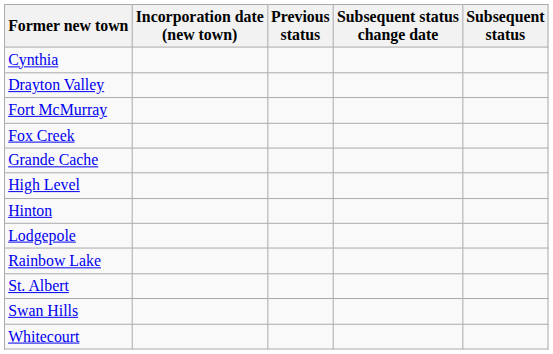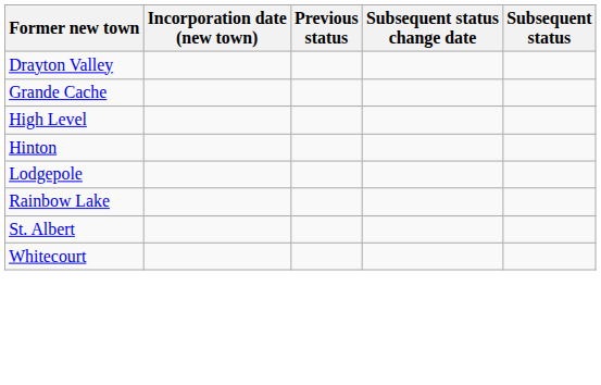 <table class="wikitable sortable">
 <tr>
 <th>Former new town</th>
 <th>Incorporation date<br>(new town)</th>
 <th>Previous<br>status</th>
 <th>Subsequent status<br>change date</th>
 <th>Subsequent<br>status</th>
 </tr>
 <tr>
-<td><a href='#'>Cynthia</a></td>
-<td></td>
-<td></td>
-<td></td>
-<td></td>
-</tr>
-<tr>
 <td><a href='#'>Drayton Valley</a></td>
-<td></td>
-<td></td>
-<td></td>
-<td></td>
-</tr>
-<tr>
-<td><a href='#'>Fort McMurray</a></td>
-<td></td>
-<td></td>
-<td></td>
-<td></td>
-</tr>
-<tr>
-<td><a href='#'>Fox Creek</a></td>
 <td></td>
 <td></td>
 <td></td>
 <td></td>
 </tr>
 <tr>
 <td><a href='#'>Grande Cache</a></td>
 <td></td>
 <td></td>
 <td></td>
 <td></td>
 </tr>
 <tr>
 <td><a href='#'>High Level</a></td>
 <td></td>
 <td></td>
 <td></td>
 <td></td>
 </tr>
 <tr>
 <td><a href='#'>Hinton</a></td>
 <td></td>
 <td></td>
 <td></td>
 <td></td>
 </tr>
 <tr>
 <td><a href='#'>Lodgepole</a></td>
 <td></td>
 <td></td>
 <td></td>
 <td></td>
 </tr>
 <tr>
 <td><a href='#'>Rainbow Lake</a></td>
 <td></td>
 <td></td>
 <td></td>
 <td></td>
 </tr>
 <tr>
 <td><a href='#'>St. Albert</a></td>
 <td></td>
 <td></td>
 <td></td>
 <td></td>
 </tr>
 <tr>
-<td><a href='#'>Swan Hills</a></td>
-<td></td>
-<td></td>
-<td></td>
-<td></td>
-</tr>
-<tr>
 <td><a href='#'>Whitecourt</a></td>
 <td></td>
 <td></td>
 <td></td>
 <td></td>
 </tr>
 </table>
